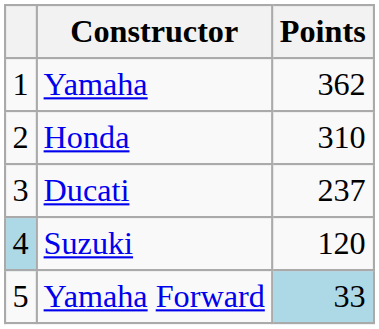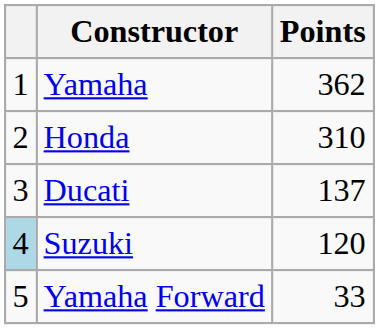 <table class="wikitable" style="font-size: 95%;">
 <tr>
 <th></th>
 <th>Constructor</th>
 <th>Points</th>
 </tr>
 <tr>
 <td align=center>1</td>
 <td> <a href='#'>Yamaha</a></td>
 <td align=right>362</td>
 </tr>
 <tr>
 <td align=center>2</td>
 <td> <a href='#'>Honda</a></td>
 <td align=right>310</td>
 </tr>
 <tr>
 <td align=center>3</td>
 <td> <a href='#'>Ducati</a></td>
-<td align=right>237</td>
+<td align=right>137</td>
 </tr>
 <tr>
 <td align=center style="background: lightblue;">4</td>
 <td> <a href='#'>Suzuki</a></td>
 <td align=right>120</td>
 </tr>
 <tr>
 <td align=center>5</td>
 <td> <a href='#'>Yamaha</a> <a href='#'>Forward</a></td>
-<td align=right style="background: lightblue;">33</td>
+<td align=right>33</td>
 </tr>
 </table>
